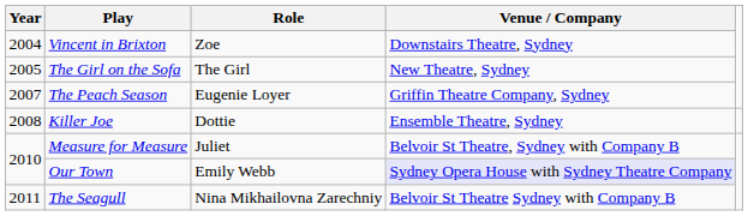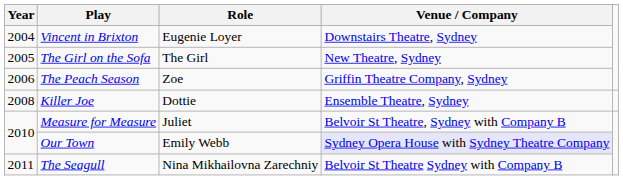 <table class="wikitable">
 <tr style="background:#b0c4de; text-align:center;">
 <th>Year</th>
 <th>Play</th>
 <th>Role</th>
 <th>Venue / Company</th>
 </tr>
 <tr>
 <td>2004</td>
 <td><em><a href='#'>Vincent in Brixton</a></em></td>
-<td>Zoe</td>
+<td>Eugenie Loyer</td>
 <td><a href='#'>Downstairs Theatre</a>, <a href='#'>Sydney</a></td>
 </tr>
 <tr>
 <td>2005</td>
 <td><em><a href='#'>The Girl on the Sofa</a></em></td>
 <td>The Girl</td>
 <td><a href='#'>New Theatre</a>, <a href='#'>Sydney</a></td>
 </tr>
 <tr>
-<td>2007</td>
+<td>2006</td>
 <td><em><a href='#'>The Peach Season</a></em></td>
-<td>Eugenie Loyer</td>
+<td>Zoe</td>
 <td><a href='#'>Griffin Theatre Company</a>, <a href='#'>Sydney</a></td>
 </tr>
 <tr>
 <td>2008</td>
 <td><em><a href='#'>Killer Joe</a></em></td>
 <td>Dottie</td>
 <td><a href='#'>Ensemble Theatre</a>, <a href='#'>Sydney</a></td>
 <td></td>
 </tr>
 <tr>
 <td rowspan="2">2010</td>
 <td><em><a href='#'>Measure for Measure</a></em></td>
 <td>Juliet</td>
 <td><a href='#'>Belvoir St Theatre</a>, <a href='#'>Sydney</a> with <a href='#'>Company B</a></td>
 </tr>
 <tr>
 <td><em><a href='#'>Our Town</a></em></td>
 <td>Emily Webb</td>
 <td style="background: lavender;"><a href='#'>Sydney Opera House</a> with <a href='#'>Sydney Theatre Company</a></td>
 </tr>
 <tr>
 <td>2011</td>
 <td><em><a href='#'>The Seagull</a></em></td>
 <td>Nina Mikhailovna Zarechniy</td>
 <td><a href='#'>Belvoir St Theatre</a> <a href='#'>Sydney</a> with <a href='#'>Company B</a></td>
 </tr>
 </table>
